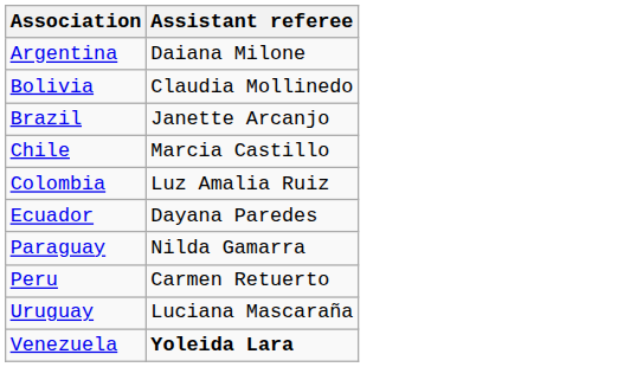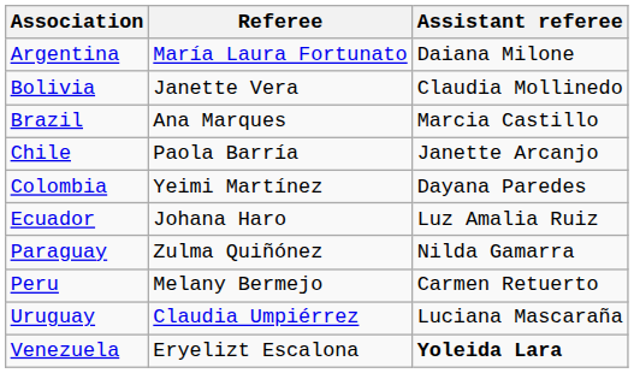 <table class="wikitable">
 <tr>
 <th>Association</th>
+<th>Referee</th>
 <th>Assistant referee</th>
 </tr>
 <tr>
 <td><a href='#'>Argentina</a></td>
+<td><a href='#'>María Laura Fortunato</a></td>
 <td>Daiana Milone</td>
 </tr>
 <tr>
 <td><a href='#'>Bolivia</a></td>
+<td>Janette Vera</td>
 <td>Claudia Mollinedo</td>
 </tr>
 <tr>
 <td><a href='#'>Brazil</a></td>
+<td>Ana Marques</td>
+<td>Marcia Castillo</td>
+</tr>
+<tr>
+<td><a href='#'>Chile</a></td>
+<td>Paola Barría</td>
 <td>Janette Arcanjo</td>
 </tr>
 <tr>
-<td><a href='#'>Chile</a></td>
-<td>Marcia Castillo</td>
+<td><a href='#'>Colombia</a></td>
+<td>Yeimi Martínez</td>
+<td>Dayana Paredes</td>
 </tr>
 <tr>
-<td><a href='#'>Colombia</a></td>
+<td><a href='#'>Ecuador</a></td>
+<td>Johana Haro</td>
 <td>Luz Amalia Ruiz</td>
 </tr>
 <tr>
-<td><a href='#'>Ecuador</a></td>
-<td>Dayana Paredes</td>
-</tr>
-<tr>
 <td><a href='#'>Paraguay</a></td>
+<td>Zulma Quiñónez</td>
 <td>Nilda Gamarra</td>
 </tr>
 <tr>
 <td><a href='#'>Peru</a></td>
+<td>Melany Bermejo</td>
 <td>Carmen Retuerto</td>
 </tr>
 <tr>
 <td><a href='#'>Uruguay</a></td>
+<td><a href='#'>Claudia Umpiérrez</a></td>
 <td>Luciana Mascaraña</td>
 </tr>
 <tr>
 <td><a href='#'>Venezuela</a></td>
+<td>Eryelizt Escalona</td>
 <td><strong>Yoleida Lara</strong></td>
 </tr>
 </table>
